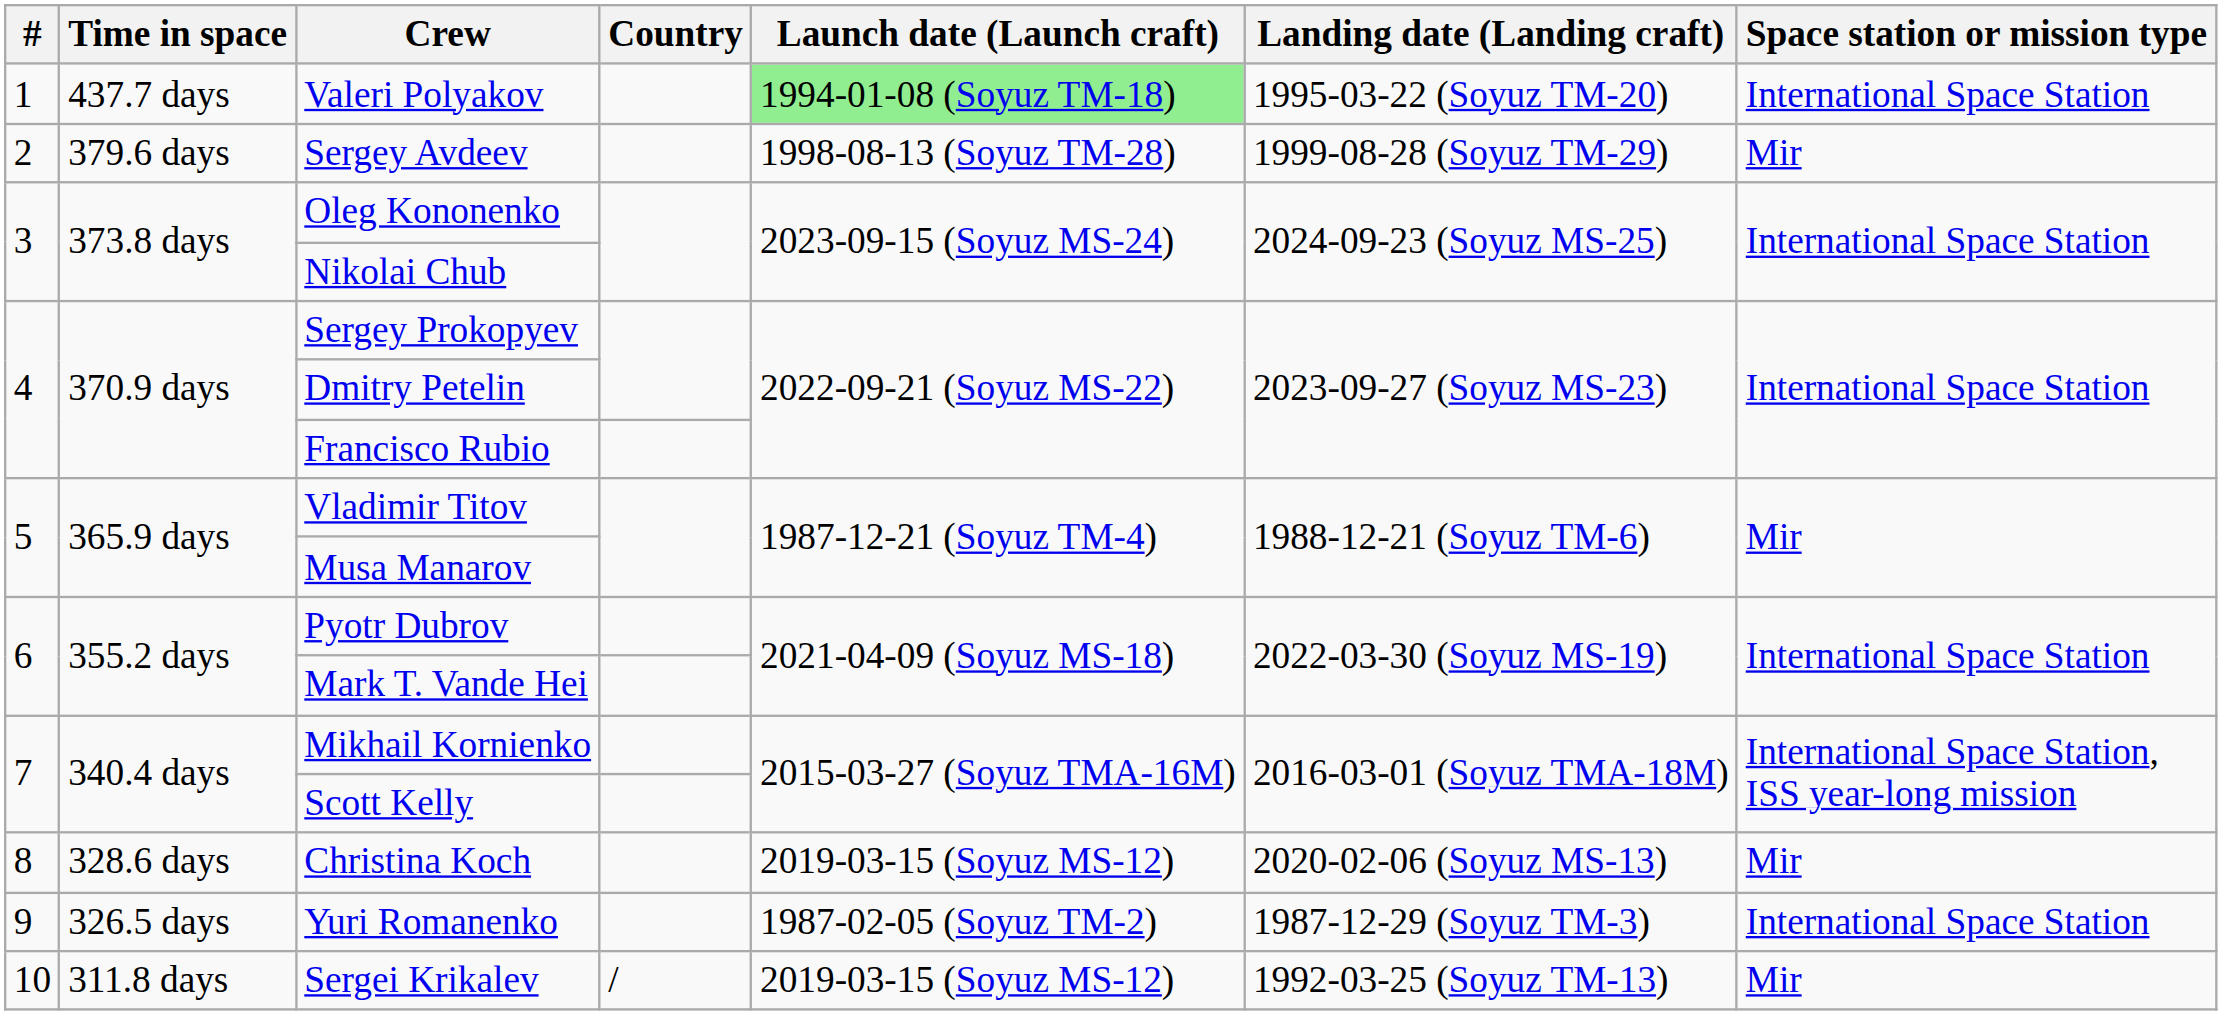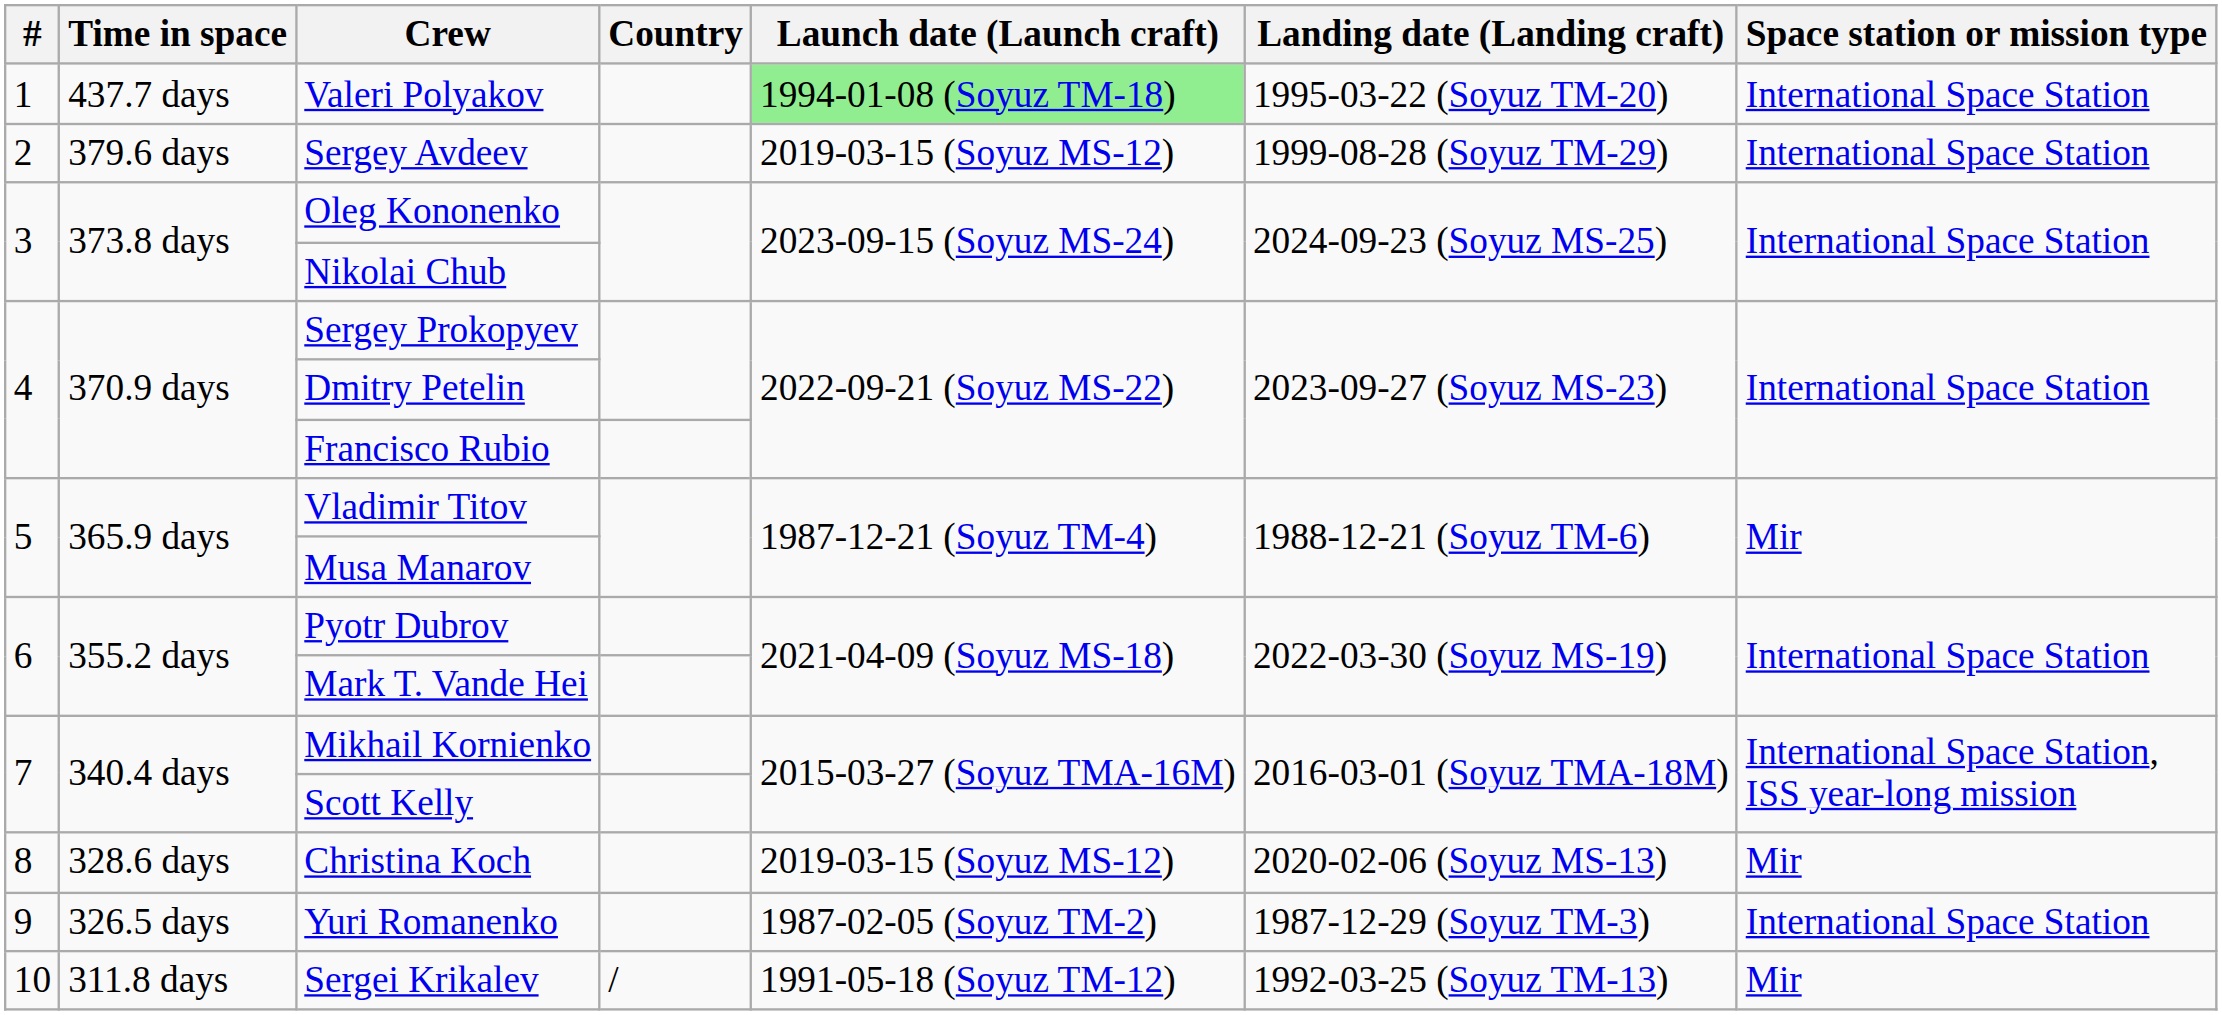 <table class="wikitable sortable sticky-header">
 <tr>
 <th>#</th>
 <th>Time in space</th>
 <th class="unsortable">Crew</th>
 <th>Country</th>
 <th>Launch date (Launch craft)</th>
 <th>Landing date (Landing craft)</th>
 <th>Space station or mission type </th>
 </tr>
 <tr>
 <td>1</td>
 <td>437.7 days</td>
 <td><a href='#'>Valeri Polyakov</a></td>
 <td></td>
 <td style="background: lightgreen;">1994-01-08 (<a href='#'>Soyuz TM-18</a>)</td>
 <td>1995-03-22 (<a href='#'>Soyuz TM-20</a>)</td>
 <td><a href='#'>International Space Station</a></td>
 </tr>
 <tr>
 <td>2</td>
 <td>379.6 days</td>
 <td><a href='#'>Sergey Avdeev</a></td>
 <td></td>
-<td>1998-08-13 (<a href='#'>Soyuz TM-28</a>)</td>
+<td>2019-03-15 (<a href='#'>Soyuz MS-12</a>)</td>
 <td>1999-08-28 (<a href='#'>Soyuz TM-29</a>)</td>
-<td><a href='#'>Mir</a></td>
+<td><a href='#'>International Space Station</a></td>
 </tr>
 <tr>
 <td rowspan=2>3</td>
 <td rowspan=2>373.8 days</td>
 <td><a href='#'>Oleg Kononenko</a></td>
 <td rowspan=2></td>
 <td rowspan=2>2023-09-15 (<a href='#'>Soyuz MS-24</a>)</td>
 <td rowspan=2>2024-09-23 (<a href='#'>Soyuz MS-25</a>)</td>
 <td rowspan=2><a href='#'>International Space Station</a></td>
 </tr>
 <tr>
 <td><a href='#'>Nikolai Chub</a></td>
 </tr>
 <tr>
 <td rowspan=3>4</td>
 <td rowspan=3>370.9 days</td>
 <td><a href='#'>Sergey Prokopyev</a></td>
 <td rowspan=2></td>
 <td rowspan=3>2022-09-21 (<a href='#'>Soyuz MS-22</a>)</td>
 <td rowspan=3>2023-09-27 (<a href='#'>Soyuz MS-23</a>)</td>
 <td rowspan=3><a href='#'>International Space Station</a></td>
 </tr>
 <tr>
 <td><a href='#'>Dmitry Petelin</a></td>
 </tr>
 <tr>
 <td><a href='#'>Francisco Rubio</a></td>
 <td></td>
 </tr>
 <tr>
 <td rowspan=2>5</td>
 <td rowspan=2>365.9 days</td>
 <td><a href='#'>Vladimir Titov</a></td>
 <td rowspan=2></td>
 <td rowspan=2>1987-12-21 (<a href='#'>Soyuz TM-4</a>)</td>
 <td rowspan=2>1988-12-21 (<a href='#'>Soyuz TM-6</a>)</td>
 <td rowspan=2><a href='#'>Mir</a></td>
 </tr>
 <tr>
 <td><a href='#'>Musa Manarov</a></td>
 </tr>
 <tr>
 <td rowspan=2>6</td>
 <td rowspan=2>355.2 days</td>
 <td><a href='#'>Pyotr Dubrov</a></td>
 <td></td>
 <td rowspan=2>2021-04-09 (<a href='#'>Soyuz MS-18</a>)</td>
 <td rowspan=2>2022-03-30 (<a href='#'>Soyuz MS-19</a>)</td>
 <td rowspan=2><a href='#'>International Space Station</a></td>
 </tr>
 <tr>
 <td><a href='#'>Mark T. Vande Hei</a></td>
 <td></td>
 </tr>
 <tr>
 <td rowspan=2>7</td>
 <td rowspan=2>340.4 days</td>
 <td><a href='#'>Mikhail Kornienko</a></td>
 <td></td>
 <td rowspan=2>2015-03-27 (<a href='#'>Soyuz TMA-16M</a>)</td>
 <td rowspan=2>2016-03-01 (<a href='#'>Soyuz TMA-18M</a>)</td>
 <td rowspan=2><a href='#'>International Space Station</a>,<br><a href='#'>ISS year-long mission</a></td>
 </tr>
 <tr>
 <td><a href='#'>Scott Kelly</a></td>
 <td></td>
 </tr>
 <tr>
 <td>8</td>
 <td>328.6 days</td>
 <td><a href='#'>Christina Koch</a></td>
 <td></td>
 <td>2019-03-15 (<a href='#'>Soyuz MS-12</a>)</td>
 <td>2020-02-06 (<a href='#'>Soyuz MS-13</a>)</td>
 <td><a href='#'>Mir</a></td>
 </tr>
 <tr>
 <td>9</td>
 <td>326.5 days</td>
 <td><a href='#'>Yuri Romanenko</a></td>
 <td></td>
 <td>1987-02-05 (<a href='#'>Soyuz TM-2</a>)</td>
 <td>1987-12-29 (<a href='#'>Soyuz TM-3</a>)</td>
 <td><a href='#'>International Space Station</a></td>
 </tr>
 <tr>
 <td>10</td>
 <td>311.8 days</td>
 <td><a href='#'>Sergei Krikalev</a></td>
 <td>/</td>
-<td>2019-03-15 (<a href='#'>Soyuz MS-12</a>)</td>
+<td>1991-05-18 (<a href='#'>Soyuz TM-12</a>)</td>
 <td>1992-03-25 (<a href='#'>Soyuz TM-13</a>)</td>
 <td><a href='#'>Mir</a></td>
 </tr>
 </table>
